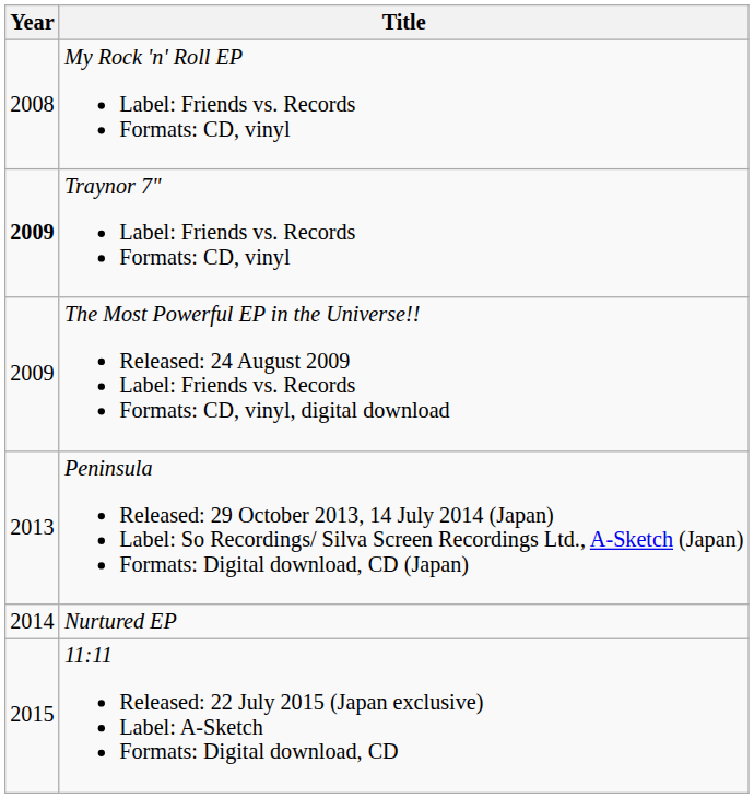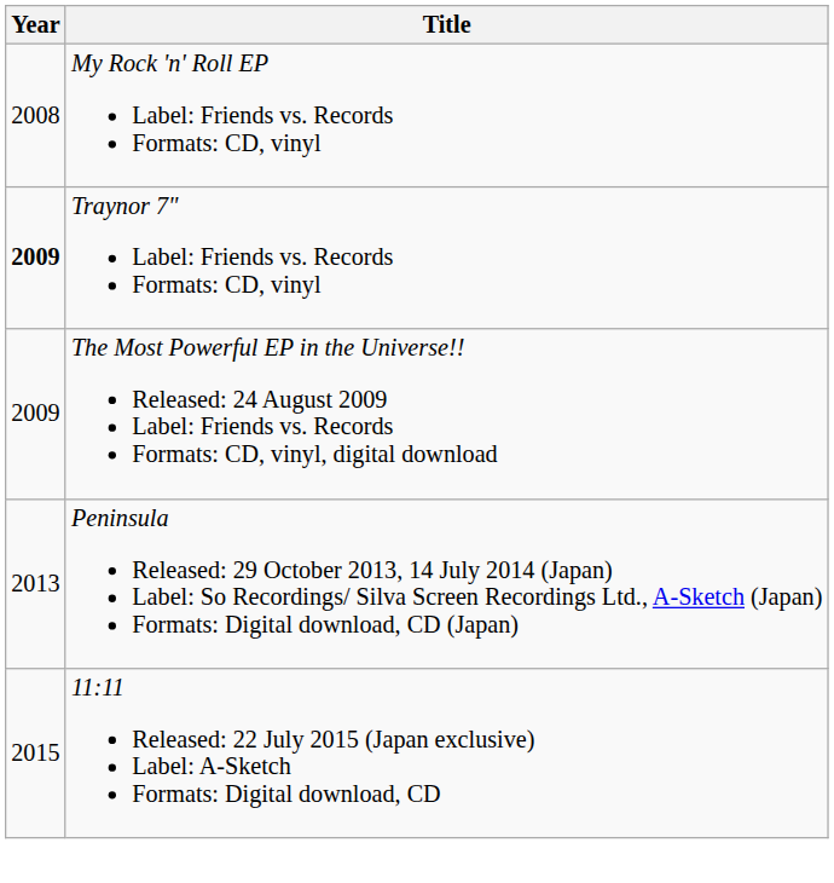 <table class="wikitable">
 <tr>
 <th>Year</th>
 <th>Title</th>
 </tr>
 <tr>
 <td>2008</td>
 <td><em>My Rock 'n' Roll EP</em><br><ul><li>Label: Friends vs. Records</li><li>Formats: CD, vinyl</li></ul></td>
 </tr>
 <tr>
 <td><strong>2009</strong></td>
 <td><em>Traynor 7"</em><br><ul><li>Label: Friends vs. Records</li><li>Formats: CD, vinyl</li></ul></td>
 </tr>
 <tr>
 <td>2009</td>
 <td><em>The Most Powerful EP in the Universe!!</em><br><ul><li>Released: 24 August 2009</li><li>Label: Friends vs. Records</li><li>Formats: CD, vinyl, digital download</li></ul></td>
 </tr>
 <tr>
 <td>2013</td>
 <td><em>Peninsula</em><br><ul><li>Released: 29 October 2013, 14 July 2014 (Japan)</li><li>Label: So Recordings/ Silva Screen Recordings Ltd., <a href='#'>A-Sketch</a> (Japan)</li><li>Formats: Digital download, CD (Japan)</li></ul></td>
 </tr>
 <tr>
-<td>2014</td>
-<td><em>Nurtured EP</em></td>
-</tr>
-<tr>
 <td>2015</td>
 <td><em>11:11</em><br><ul><li>Released: 22 July 2015 (Japan exclusive)</li><li>Label: A-Sketch</li><li>Formats: Digital download, CD</li></ul></td>
 </tr>
 </table>
